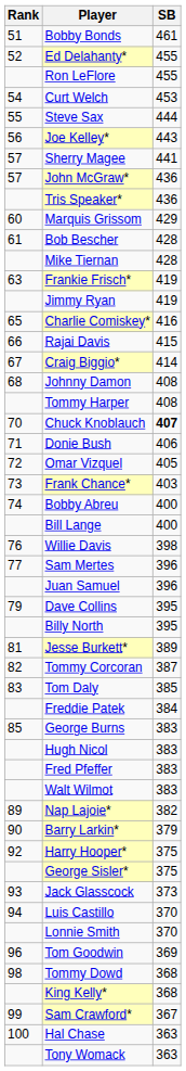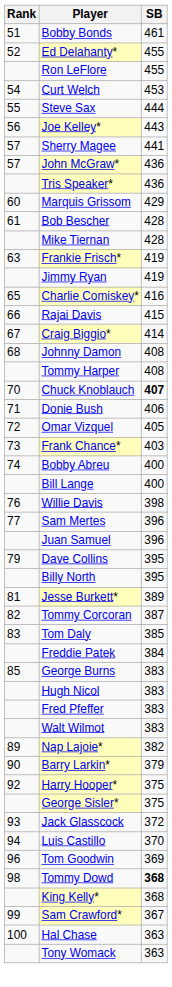 <table class="wikitable" style="float:left;">
 <tr style="white-space: nowrap;">
 <th>Rank</th>
 <th>Player</th>
 <th>SB</th>
 </tr>
 <tr>
 <td>51</td>
 <td><a href='#'>Bobby Bonds</a></td>
 <td>461</td>
 </tr>
 <tr>
 <td>52</td>
 <td style="background:#ffffbb;"><a href='#'>Ed Delahanty</a>*</td>
 <td>455</td>
 </tr>
 <tr>
 <td></td>
 <td><a href='#'>Ron LeFlore</a></td>
 <td>455</td>
 </tr>
 <tr>
 <td>54</td>
 <td><a href='#'>Curt Welch</a></td>
 <td>453</td>
 </tr>
 <tr>
 <td>55</td>
 <td><a href='#'>Steve Sax</a></td>
 <td>444</td>
 </tr>
 <tr>
 <td>56</td>
 <td style="background:#ffffbb;"><a href='#'>Joe Kelley</a>*</td>
 <td>443</td>
 </tr>
 <tr>
 <td>57</td>
 <td><a href='#'>Sherry Magee</a></td>
 <td>441</td>
 </tr>
 <tr>
 <td>57</td>
 <td style="background:#ffffbb;"><a href='#'>John McGraw</a>*</td>
 <td>436</td>
 </tr>
 <tr>
 <td></td>
 <td style="background:#ffffbb;"><a href='#'>Tris Speaker</a>*</td>
 <td>436</td>
 </tr>
 <tr>
 <td>60</td>
 <td><a href='#'>Marquis Grissom</a></td>
 <td>429</td>
 </tr>
 <tr>
 <td>61</td>
 <td><a href='#'>Bob Bescher</a></td>
 <td>428</td>
 </tr>
 <tr>
 <td></td>
 <td><a href='#'>Mike Tiernan</a></td>
 <td>428</td>
 </tr>
 <tr>
 <td>63</td>
 <td style="background:#ffffbb;"><a href='#'>Frankie Frisch</a>*</td>
 <td>419</td>
 </tr>
 <tr>
 <td></td>
 <td><a href='#'>Jimmy Ryan</a></td>
 <td>419</td>
 </tr>
 <tr>
 <td>65</td>
 <td style="background:#ffffbb;"><a href='#'>Charlie Comiskey</a>*</td>
 <td>416</td>
 </tr>
 <tr>
 <td>66</td>
 <td><a href='#'>Rajai Davis</a></td>
 <td>415</td>
 </tr>
 <tr>
 <td>67</td>
 <td style="background:#ffffbb;"><a href='#'>Craig Biggio</a>*</td>
 <td>414</td>
 </tr>
 <tr>
 <td>68</td>
 <td><a href='#'>Johnny Damon</a></td>
 <td>408</td>
 </tr>
 <tr>
 <td></td>
 <td><a href='#'>Tommy Harper</a></td>
 <td>408</td>
 </tr>
 <tr>
 <td>70</td>
 <td><a href='#'>Chuck Knoblauch</a></td>
 <td><strong>407</strong></td>
 </tr>
 <tr>
 <td>71</td>
 <td><a href='#'>Donie Bush</a></td>
 <td>406</td>
 </tr>
 <tr>
 <td>72</td>
 <td><a href='#'>Omar Vizquel</a></td>
 <td>405</td>
 </tr>
 <tr>
 <td>73</td>
 <td style="background:#ffffbb;"><a href='#'>Frank Chance</a>*</td>
 <td>403</td>
 </tr>
 <tr>
 <td>74</td>
 <td><a href='#'>Bobby Abreu</a></td>
 <td>400</td>
 </tr>
 <tr>
 <td></td>
 <td><a href='#'>Bill Lange</a></td>
 <td>400</td>
 </tr>
 <tr>
 <td>76</td>
 <td><a href='#'>Willie Davis</a></td>
 <td>398</td>
 </tr>
 <tr>
 <td>77</td>
 <td><a href='#'>Sam Mertes</a></td>
 <td>396</td>
 </tr>
 <tr>
 <td></td>
 <td><a href='#'>Juan Samuel</a></td>
 <td>396</td>
 </tr>
 <tr>
 <td>79</td>
 <td><a href='#'>Dave Collins</a></td>
 <td>395</td>
 </tr>
 <tr>
 <td></td>
 <td><a href='#'>Billy North</a></td>
 <td>395</td>
 </tr>
 <tr>
 <td>81</td>
 <td style="background:#ffffbb;"><a href='#'>Jesse Burkett</a>*</td>
 <td>389</td>
 </tr>
 <tr>
 <td>82</td>
 <td><a href='#'>Tommy Corcoran</a></td>
 <td>387</td>
 </tr>
 <tr>
 <td>83</td>
 <td><a href='#'>Tom Daly</a></td>
 <td>385</td>
 </tr>
 <tr>
 <td></td>
 <td><a href='#'>Freddie Patek</a></td>
 <td>384</td>
 </tr>
 <tr>
 <td>85</td>
 <td><a href='#'>George Burns</a></td>
 <td>383</td>
 </tr>
 <tr>
 <td></td>
 <td><a href='#'>Hugh Nicol</a></td>
 <td>383</td>
 </tr>
 <tr>
 <td></td>
 <td><a href='#'>Fred Pfeffer</a></td>
 <td>383</td>
 </tr>
 <tr>
 <td></td>
 <td><a href='#'>Walt Wilmot</a></td>
 <td>383</td>
 </tr>
 <tr>
 <td>89</td>
 <td style="background:#ffffbb;"><a href='#'>Nap Lajoie</a>*</td>
 <td>382</td>
 </tr>
 <tr>
 <td>90</td>
 <td style="background:#ffffbb;"><a href='#'>Barry Larkin</a>*</td>
 <td>379</td>
 </tr>
 <tr>
 <td>92</td>
 <td style="background:#ffffbb;"><a href='#'>Harry Hooper</a>*</td>
 <td>375</td>
 </tr>
 <tr>
 <td></td>
 <td style="background:#ffffbb;"><a href='#'>George Sisler</a>*</td>
 <td>375</td>
 </tr>
 <tr>
 <td>93</td>
 <td><a href='#'>Jack Glasscock</a></td>
-<td>373</td>
+<td>372</td>
 </tr>
 <tr>
 <td>94</td>
 <td><a href='#'>Luis Castillo</a></td>
-<td>370</td>
-</tr>
-<tr>
-<td></td>
-<td><a href='#'>Lonnie Smith</a></td>
 <td>370</td>
 </tr>
 <tr>
 <td>96</td>
 <td><a href='#'>Tom Goodwin</a></td>
 <td>369</td>
 </tr>
 <tr>
 <td>98</td>
 <td><a href='#'>Tommy Dowd</a></td>
-<td>368</td>
+<td><strong>368</strong></td>
 </tr>
 <tr>
 <td></td>
 <td style="background:#ffffbb;"><a href='#'>King Kelly</a>*</td>
 <td>368</td>
 </tr>
 <tr>
 <td>99</td>
 <td style="background:#ffffbb;"><a href='#'>Sam Crawford</a>*</td>
 <td>367</td>
 </tr>
 <tr>
 <td>100</td>
 <td><a href='#'>Hal Chase</a></td>
 <td>363</td>
 </tr>
 <tr>
 <td></td>
 <td><a href='#'>Tony Womack</a></td>
 <td>363</td>
 </tr>
 </table>
